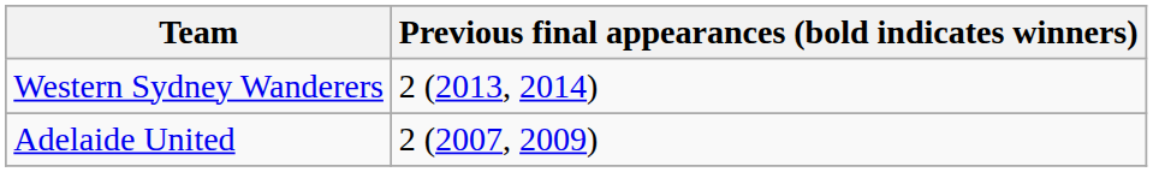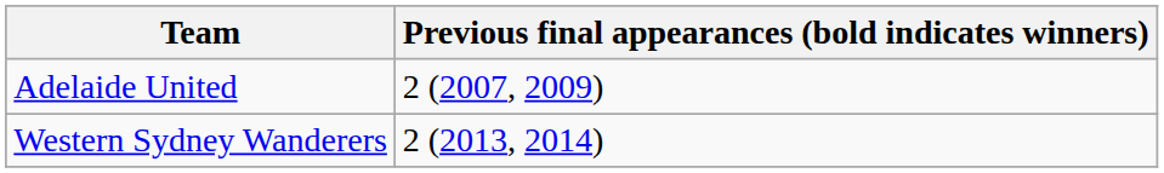 <table class="wikitable">
 <tr>
 <th>Team</th>
 <th>Previous final appearances (bold indicates winners)</th>
 </tr>
 <tr>
+<td><a href='#'>Adelaide United</a></td>
+<td>2 (<a href='#'>2007</a>, <a href='#'>2009</a>)</td>
+</tr>
+<tr>
 <td><a href='#'>Western Sydney Wanderers</a></td>
 <td>2 (<a href='#'>2013</a>, <a href='#'>2014</a>)</td>
 </tr>
-<tr>
-<td><a href='#'>Adelaide United</a></td>
-<td>2 (<a href='#'>2007</a>, <a href='#'>2009</a>)</td>
-</tr>
 </table>
